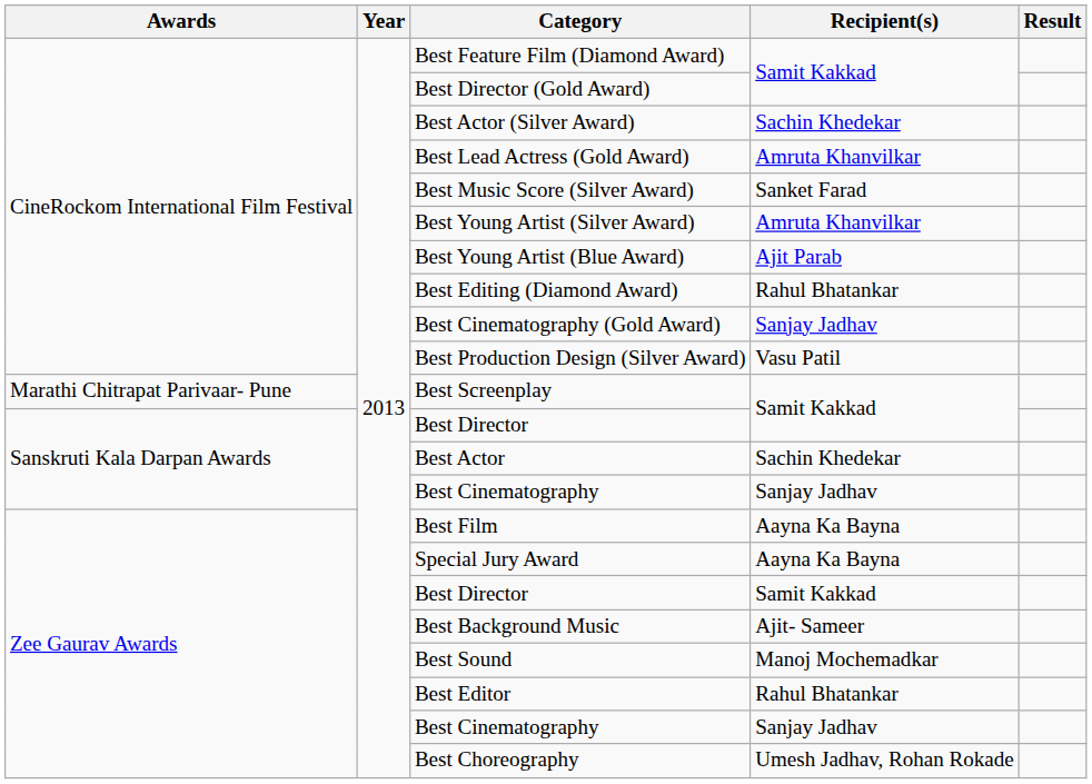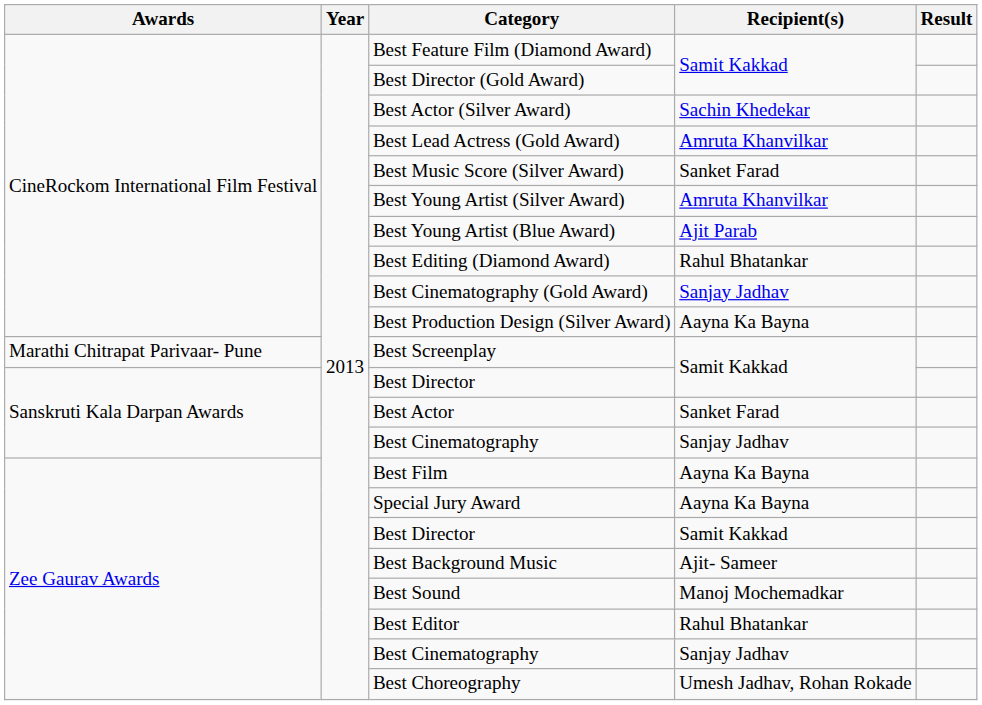 <table class="wikitable">
 <tr>
 <th>Awards</th>
 <th>Year</th>
 <th>Category</th>
 <th>Recipient(s)</th>
 <th>Result</th>
 </tr>
 <tr>
 <td rowspan="10">CineRockom International Film Festival</td>
 <td rowspan="22">2013</td>
 <td>Best Feature Film (Diamond Award)</td>
 <td rowspan="2"><a href='#'>Samit Kakkad</a></td>
 <td></td>
 </tr>
 <tr>
 <td>Best Director (Gold Award)</td>
 <td></td>
 </tr>
 <tr>
 <td>Best Actor (Silver Award)</td>
 <td><a href='#'>Sachin Khedekar</a></td>
 <td></td>
 </tr>
 <tr>
 <td>Best Lead Actress (Gold Award)</td>
 <td><a href='#'>Amruta Khanvilkar</a></td>
 <td></td>
 </tr>
 <tr>
 <td>Best Music Score (Silver Award)</td>
 <td>Sanket Farad</td>
 <td></td>
 </tr>
 <tr>
 <td>Best Young Artist (Silver Award)</td>
 <td><a href='#'>Amruta Khanvilkar</a></td>
 <td></td>
 </tr>
 <tr>
 <td>Best Young Artist (Blue Award)</td>
 <td><a href='#'>Ajit Parab</a></td>
 <td></td>
 </tr>
 <tr>
 <td>Best Editing (Diamond Award)</td>
 <td>Rahul Bhatankar</td>
 <td></td>
 </tr>
 <tr>
 <td>Best Cinematography (Gold Award)</td>
 <td><a href='#'>Sanjay Jadhav</a></td>
 <td></td>
 </tr>
 <tr>
 <td>Best Production Design (Silver Award)</td>
-<td>Vasu Patil</td>
+<td>Aayna Ka Bayna</td>
 <td></td>
 </tr>
 <tr>
 <td>Marathi Chitrapat Parivaar- Pune</td>
 <td>Best Screenplay</td>
 <td rowspan="2">Samit Kakkad</td>
 <td></td>
 </tr>
 <tr>
 <td rowspan="3">Sanskruti Kala Darpan Awards</td>
 <td>Best Director</td>
 <td></td>
 </tr>
 <tr>
 <td>Best Actor</td>
-<td>Sachin Khedekar</td>
+<td>Sanket Farad</td>
 <td></td>
 </tr>
 <tr>
 <td>Best Cinematography</td>
 <td>Sanjay Jadhav</td>
 <td></td>
 </tr>
 <tr>
 <td rowspan="8"><a href='#'>Zee Gaurav Awards</a></td>
 <td>Best Film</td>
 <td>Aayna Ka Bayna</td>
 <td></td>
 </tr>
 <tr>
 <td>Special Jury Award</td>
 <td>Aayna Ka Bayna</td>
 <td></td>
 </tr>
 <tr>
 <td>Best Director</td>
 <td>Samit Kakkad</td>
 <td></td>
 </tr>
 <tr>
 <td>Best Background Music</td>
 <td>Ajit- Sameer</td>
 <td></td>
 </tr>
 <tr>
 <td>Best Sound</td>
 <td>Manoj Mochemadkar</td>
 <td></td>
 </tr>
 <tr>
 <td>Best Editor</td>
 <td>Rahul Bhatankar</td>
 <td></td>
 </tr>
 <tr>
 <td>Best Cinematography</td>
 <td>Sanjay Jadhav</td>
 <td></td>
 </tr>
 <tr>
 <td>Best Choreography</td>
 <td>Umesh Jadhav, Rohan Rokade</td>
 <td></td>
 </tr>
 </table>
